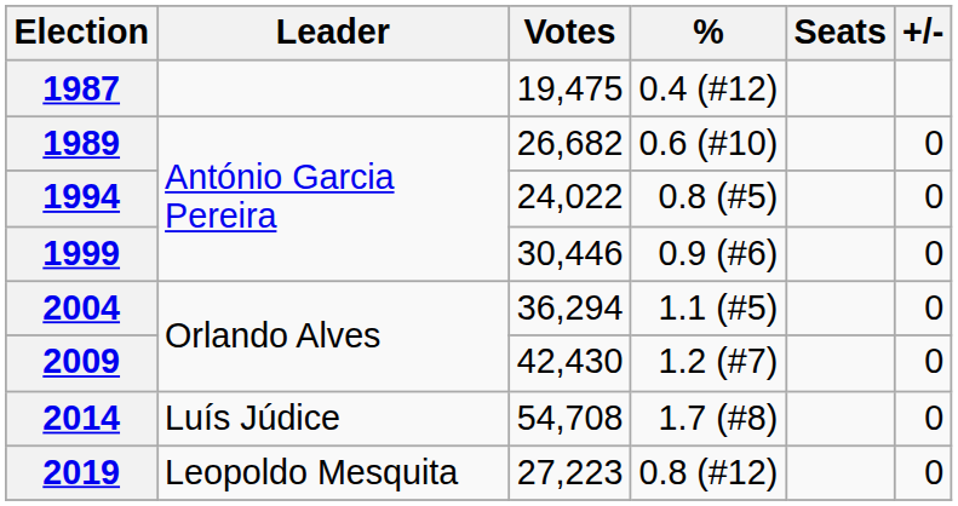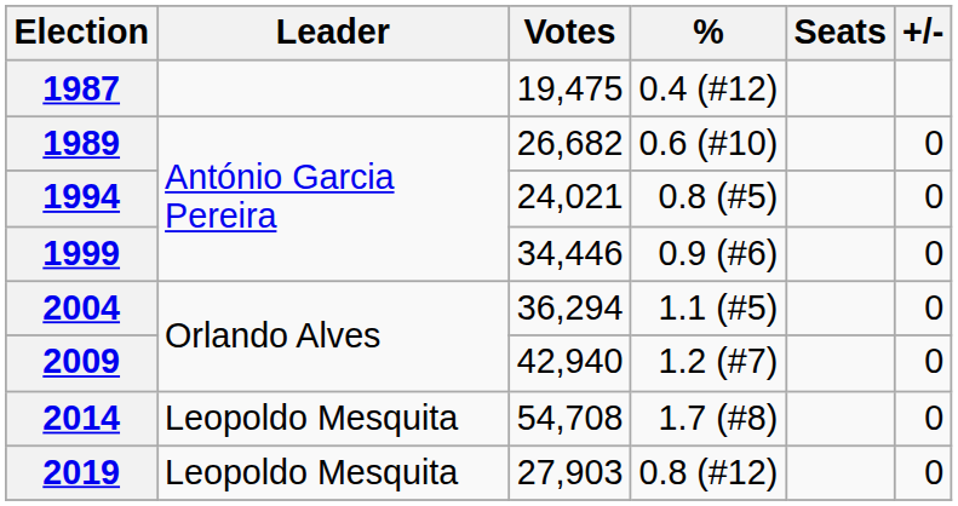 <table class="wikitable" style="text-align:right;">
 <tr>
 <th>Election</th>
 <th width="155px">Leader</th>
 <th>Votes</th>
 <th>%</th>
 <th>Seats</th>
 <th>+/-</th>
 </tr>
 <tr>
 <th><a href='#'>1987</a></th>
 <td></td>
 <td>19,475</td>
 <td>0.4 (#12)</td>
 <td></td>
 <td></td>
 </tr>
 <tr>
 <th><a href='#'>1989</a></th>
 <td rowspan="3" align=left><a href='#'>António Garcia Pereira</a></td>
 <td>26,682</td>
 <td>0.6 (#10)</td>
 <td></td>
 <td>0</td>
 </tr>
 <tr>
 <th><a href='#'>1994</a></th>
-<td>24,022</td>
+<td>24,021</td>
 <td>0.8 (#5)</td>
 <td></td>
 <td>0</td>
 </tr>
 <tr>
 <th><a href='#'>1999</a></th>
-<td>30,446</td>
+<td>34,446</td>
 <td>0.9 (#6)</td>
 <td></td>
 <td>0</td>
 </tr>
 <tr>
 <th><a href='#'>2004</a></th>
 <td rowspan="2" align=left>Orlando Alves</td>
 <td>36,294</td>
 <td>1.1 (#5)</td>
 <td></td>
 <td>0</td>
 </tr>
 <tr>
 <th><a href='#'>2009</a></th>
-<td>42,430</td>
+<td>42,940</td>
 <td>1.2 (#7)</td>
 <td></td>
 <td>0</td>
 </tr>
 <tr>
 <th><a href='#'>2014</a></th>
-<td align=left>Luís Júdice</td>
+<td align=left>Leopoldo Mesquita</td>
 <td>54,708</td>
 <td>1.7 (#8)</td>
 <td></td>
 <td>0</td>
 </tr>
 <tr>
 <th><a href='#'>2019</a></th>
 <td align=left>Leopoldo Mesquita</td>
-<td>27,223</td>
+<td>27,903</td>
 <td>0.8 (#12)</td>
 <td></td>
 <td>0</td>
 </tr>
 </table>
